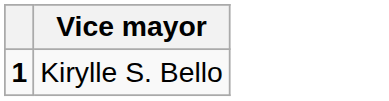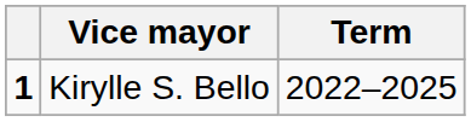 <table class="wikitable sortable">
 <tr>
 <th></th>
 <th>Vice mayor</th>
+<th>Term</th>
 </tr>
 <tr>
 <td><strong>1</strong></td>
 <td>Kirylle S. Bello</td>
+<td>2022–2025</td>
 </tr>
 </table>
